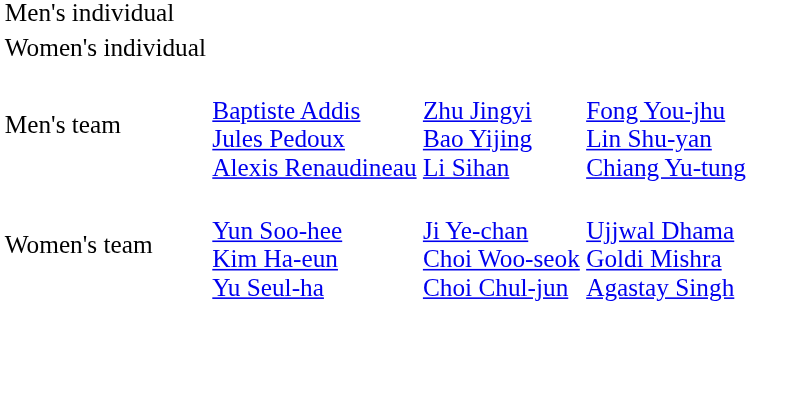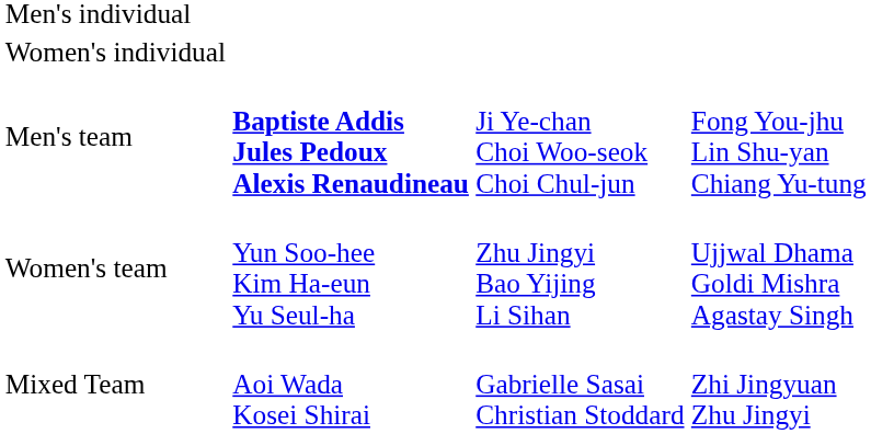 <table>
 <tr>
 <td>Men's individual</td>
 <td></td>
 <td></td>
 <td></td>
 </tr>
 <tr>
 <td>Women's individual</td>
 <td></td>
 <td></td>
 <td></td>
 </tr>
 <tr>
 <td>Men's team</td>
-<td><br><a href='#'>Baptiste Addis</a><br><a href='#'>Jules Pedoux</a><br><a href='#'>Alexis Renaudineau</a></td>
-<td><br><a href='#'>Zhu Jingyi</a><br><a href='#'>Bao Yijing</a><br><a href='#'>Li Sihan</a></td>
+<td><strong><br><a href='#'>Baptiste Addis</a><br><a href='#'>Jules Pedoux</a><br><a href='#'>Alexis Renaudineau</a></strong></td>
+<td><br><a href='#'>Ji Ye-chan</a><br><a href='#'>Choi Woo-seok</a><br><a href='#'>Choi Chul-jun</a></td>
 <td><br><a href='#'>Fong You-jhu</a><br><a href='#'>Lin Shu-yan</a><br><a href='#'>Chiang Yu-tung</a></td>
 </tr>
 <tr>
 <td>Women's team</td>
 <td><br><a href='#'>Yun Soo-hee</a><br><a href='#'>Kim Ha-eun</a><br><a href='#'>Yu Seul-ha</a></td>
-<td><br><a href='#'>Ji Ye-chan</a><br><a href='#'>Choi Woo-seok</a><br><a href='#'>Choi Chul-jun</a></td>
+<td><br><a href='#'>Zhu Jingyi</a><br><a href='#'>Bao Yijing</a><br><a href='#'>Li Sihan</a></td>
 <td><br><a href='#'>Ujjwal Dhama</a><br><a href='#'>Goldi Mishra</a><br><a href='#'>Agastay Singh</a></td>
 </tr>
+<tr>
+<td>Mixed Team</td>
+<td><br><a href='#'>Aoi Wada</a><br><a href='#'>Kosei Shirai</a></td>
+<td><br><a href='#'>Gabrielle Sasai</a><br><a href='#'>Christian Stoddard</a></td>
+<td><br><a href='#'>Zhi Jingyuan</a><br><a href='#'>Zhu Jingyi</a></td>
+</tr>
 </table>
